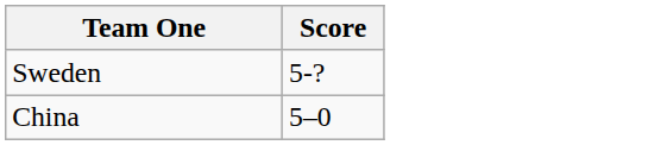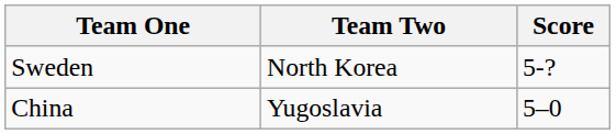 <table class="wikitable">
 <tr>
 <th width=150>Team One</th>
+<th width=150>Team Two</th>
 <th width=50>Score</th>
 </tr>
 <tr>
 <td>Sweden</td>
+<td>North Korea</td>
 <td>5-?</td>
 </tr>
 <tr>
 <td>China</td>
+<td>Yugoslavia</td>
 <td>5–0</td>
 </tr>
 </table>
